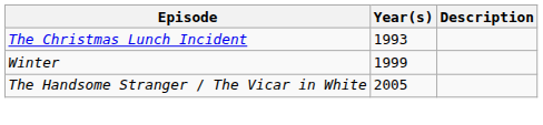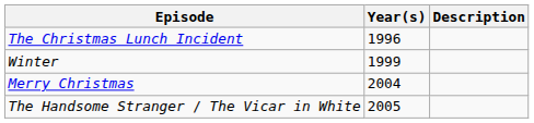 <table class="wikitable sortable">
 <tr>
 <th>Episode</th>
 <th>Year(s)</th>
 <th>Description</th>
 </tr>
 <tr>
 <td><em><a href='#'>The Christmas Lunch Incident</a></em></td>
-<td>1993</td>
+<td>1996</td>
 <td></td>
 </tr>
 <tr>
 <td><em>Winter</em></td>
 <td>1999</td>
 <td></td>
 </tr>
 <tr>
+<td><em><a href='#'>Merry Christmas</a></em></td>
+<td>2004</td>
+<td></td>
+</tr>
+<tr>
 <td><em>The Handsome Stranger</em> / <em>The Vicar in White</em></td>
 <td>2005</td>
 <td></td>
 </tr>
 </table>
